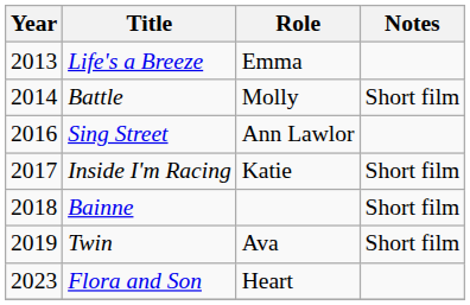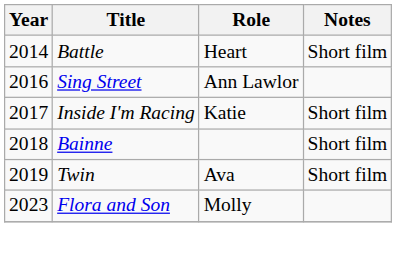 <table class="wikitable sortable">
 <tr>
 <th>Year</th>
 <th>Title</th>
 <th>Role</th>
 <th class="unsortable">Notes</th>
 </tr>
 <tr>
-<td>2013</td>
-<td><em><a href='#'>Life's a Breeze</a></em></td>
-<td>Emma</td>
-<td></td>
-</tr>
-<tr>
 <td>2014</td>
 <td><em>Battle</em></td>
-<td>Molly</td>
+<td>Heart</td>
 <td>Short film</td>
 </tr>
 <tr>
 <td>2016</td>
 <td><em><a href='#'>Sing Street</a></em></td>
 <td>Ann Lawlor</td>
 <td></td>
 </tr>
 <tr>
 <td>2017</td>
 <td><em>Inside I'm Racing</em></td>
 <td>Katie</td>
 <td>Short film</td>
 </tr>
 <tr>
 <td>2018</td>
 <td><em><a href='#'>Bainne</a></em></td>
 <td></td>
 <td>Short film</td>
 </tr>
 <tr>
 <td>2019</td>
 <td><em>Twin</em></td>
 <td>Ava</td>
 <td>Short film</td>
 </tr>
 <tr>
 <td>2023</td>
 <td><em><a href='#'>Flora and Son</a></em></td>
-<td>Heart</td>
+<td>Molly</td>
 <td></td>
 </tr>
 <tr>
 </tr>
 </table>
